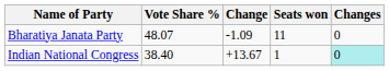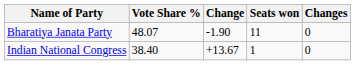 <table class="wikitable sortable">
 <tr>
 <th>Name of Party</th>
 <th>Vote Share %</th>
 <th>Change</th>
 <th>Seats won</th>
 <th>Changes</th>
 </tr>
 <tr>
 <td><a href='#'>Bharatiya Janata Party</a></td>
 <td>48.07</td>
-<td>-1.09</td>
+<td>-1.90</td>
 <td>11</td>
 <td>0</td>
 </tr>
 <tr>
 <td><a href='#'>Indian National Congress</a></td>
 <td>38.40</td>
 <td>+13.67</td>
 <td>1</td>
-<td style="background: paleturquoise;">0</td>
+<td>0</td>
 </tr>
 </table>
